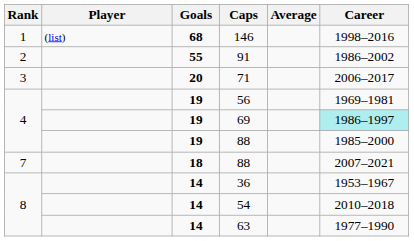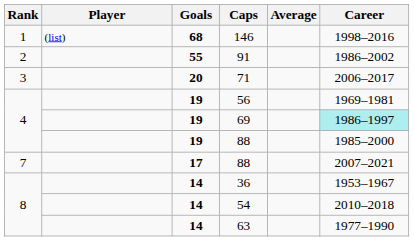 <table class="wikitable sortable" style="text-align:center;">
 <tr>
 <th style="width:30px;">Rank</th>
 <th style="width:150px;">Player</th>
 <th style="width:50px;">Goals</th>
 <th style="width:50px;">Caps</th>
 <th style="width:50px;">Average</th>
 <th style="width:100px;">Career</th>
 </tr>
 <tr>
 <td>1</td>
 <td align=left> <small>(<a href='#'>list</a>)</small></td>
 <td><strong>68</strong></td>
 <td>146</td>
 <td></td>
 <td>1998–2016</td>
 </tr>
 <tr>
 <td>2</td>
 <td align=left></td>
 <td><strong>55</strong></td>
 <td>91</td>
 <td></td>
 <td>1986–2002</td>
 </tr>
 <tr>
 <td>3</td>
 <td align=left></td>
 <td><strong>20</strong></td>
 <td>71</td>
 <td></td>
 <td>2006–2017</td>
 </tr>
 <tr>
 <td rowspan="3">4</td>
 <td align=left></td>
 <td><strong>19</strong></td>
 <td>56</td>
 <td></td>
 <td>1969–1981</td>
 </tr>
 <tr>
 <td align=left></td>
 <td><strong>19</strong></td>
 <td>69</td>
 <td></td>
 <td style="background: paleturquoise;">1986–1997</td>
 </tr>
 <tr>
 <td align=left></td>
 <td><strong>19</strong></td>
 <td>88</td>
 <td></td>
 <td>1985–2000</td>
 </tr>
 <tr>
 <td>7</td>
 <td align="left"></td>
-<td><strong>18</strong></td>
+<td><strong>17</strong></td>
 <td>88</td>
 <td></td>
 <td>2007–2021</td>
 </tr>
 <tr>
 <td rowspan="3">8</td>
 <td align=left></td>
 <td><strong>14</strong></td>
 <td>36</td>
 <td></td>
 <td>1953–1967</td>
 </tr>
 <tr>
 <td align=left></td>
 <td><strong>14</strong></td>
 <td>54</td>
 <td></td>
 <td>2010–2018</td>
 </tr>
 <tr>
 <td align=left></td>
 <td><strong>14</strong></td>
 <td>63</td>
 <td></td>
 <td>1977–1990</td>
 </tr>
 </table>
